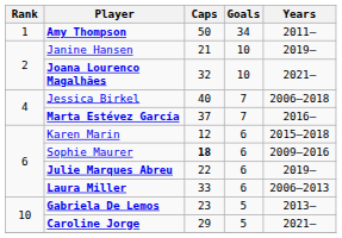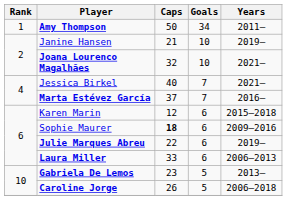 <table class="wikitable sortable" style="text-align: center;">
 <tr>
 <th width=40>Rank</th>
 <th width=160>Player</th>
 <th width=40>Caps</th>
 <th width=40>Goals</th>
 <th width=80>Years</th>
 </tr>
 <tr>
 <td>1</td>
 <td align=left><strong><a href='#'>Amy Thompson</a></strong></td>
 <td>50</td>
 <td>34</td>
 <td>2011–</td>
 </tr>
 <tr>
 <td rowspan="2">2</td>
 <td align=left><a href='#'>Janine Hansen</a></td>
 <td>21</td>
 <td>10</td>
 <td>2019–</td>
 </tr>
 <tr>
 <td align=left><strong><a href='#'>Joana Lourenco Magalhães</a></strong></td>
 <td>32</td>
 <td>10</td>
 <td>2021–</td>
 </tr>
 <tr>
 <td rowspan="2">4</td>
 <td align=left><a href='#'>Jessica Birkel</a></td>
 <td>40</td>
 <td>7</td>
-<td>2006–2018</td>
+<td>2021–</td>
 </tr>
 <tr>
 <td align=left><strong><a href='#'>Marta Estévez García</a></strong></td>
 <td>37</td>
 <td>7</td>
 <td>2016–</td>
 </tr>
 <tr>
 <td rowspan="4">6</td>
 <td align=left><a href='#'>Karen Marin</a></td>
 <td>12</td>
 <td>6</td>
 <td>2015–2018</td>
 </tr>
 <tr>
 <td align=left><a href='#'>Sophie Maurer</a></td>
 <td><strong>18</strong></td>
 <td>6</td>
 <td>2009–2016</td>
 </tr>
 <tr>
 <td align=left><strong><a href='#'>Julie Marques Abreu</a></strong></td>
 <td>22</td>
 <td>6</td>
 <td>2019–</td>
 </tr>
 <tr>
 <td align=left><strong><a href='#'>Laura Miller</a></strong></td>
 <td>33</td>
 <td>6</td>
 <td>2006–2013</td>
 </tr>
 <tr>
 <td rowspan="2">10</td>
 <td align=left><strong><a href='#'>Gabriela De Lemos</a></strong></td>
 <td>23</td>
 <td>5</td>
 <td>2013–</td>
 </tr>
 <tr>
 <td align=left><strong><a href='#'>Caroline Jorge</a></strong></td>
-<td>29</td>
+<td>26</td>
 <td>5</td>
-<td>2021–</td>
+<td>2006–2018</td>
 </tr>
 <tr>
 </tr>
 </table>
